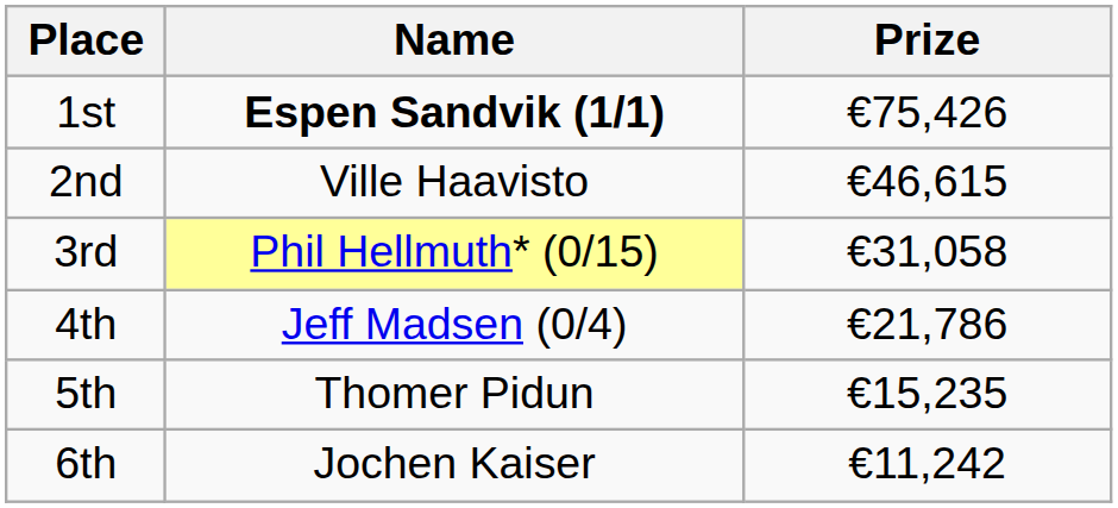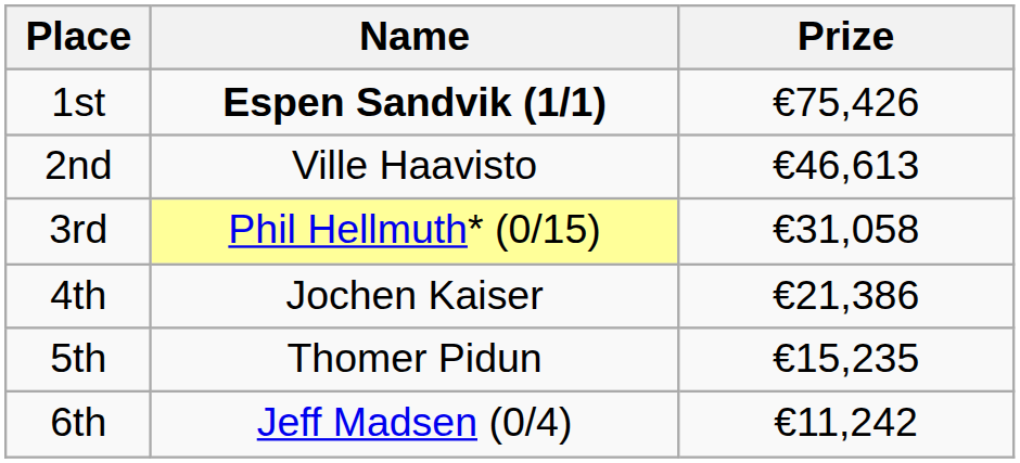 <table class="wikitable">
 <tr>
 <th width="50">Place</th>
 <th width="200">Name</th>
 <th width="125">Prize</th>
 </tr>
 <tr>
 <td align = "center">1st</td>
 <td align = "center"><strong>Espen Sandvik (1/1)</strong></td>
 <td align = "center">€75,426</td>
 </tr>
 <tr>
 <td align = "center">2nd</td>
 <td align = "center">Ville Haavisto</td>
-<td align = "center">€46,615</td>
+<td align = "center">€46,613</td>
 </tr>
 <tr>
 <td align = "center">3rd</td>
 <td align = "center" bgcolor="#FFFF99"><a href='#'>Phil Hellmuth</a>* (0/15)</td>
 <td align = "center">€31,058</td>
 </tr>
 <tr>
 <td align = "center">4th</td>
-<td align = "center"><a href='#'>Jeff Madsen</a> (0/4)</td>
-<td align = "center">€21,786</td>
+<td align = "center">Jochen Kaiser</td>
+<td align = "center">€21,386</td>
 </tr>
 <tr>
 <td align = "center">5th</td>
 <td align = "center">Thomer Pidun</td>
 <td align = "center">€15,235</td>
 </tr>
 <tr>
 <td align = "center">6th</td>
-<td align = "center">Jochen Kaiser</td>
+<td align = "center"><a href='#'>Jeff Madsen</a> (0/4)</td>
 <td align = "center">€11,242</td>
 </tr>
 </table>
